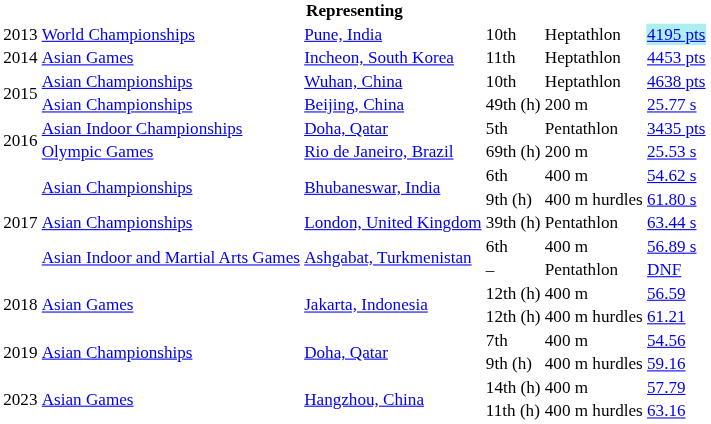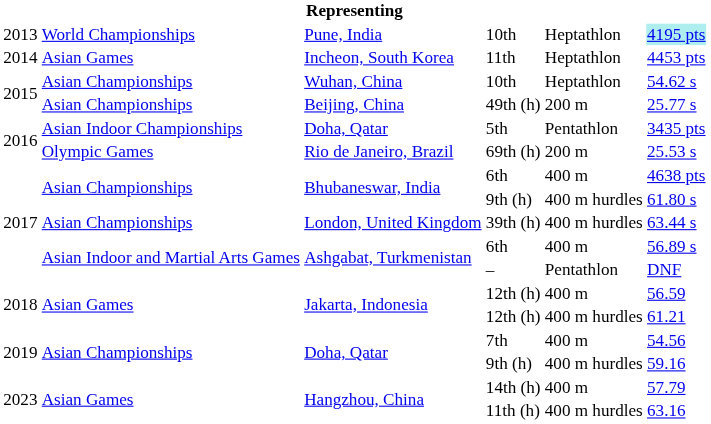 <table>
 <tr>
 <th colspan="6">Representing </th>
 </tr>
 <tr>
 <td>2013</td>
 <td><a href='#'>World Championships</a></td>
 <td><a href='#'>Pune, India</a></td>
 <td>10th</td>
 <td>Heptathlon</td>
 <td style="background: paleturquoise;"><a href='#'>4195 pts</a></td>
 </tr>
 <tr>
 <td>2014</td>
 <td><a href='#'>Asian Games</a></td>
 <td><a href='#'>Incheon, South Korea</a></td>
 <td>11th</td>
 <td>Heptathlon</td>
 <td><a href='#'>4453 pts</a></td>
 </tr>
 <tr>
 <td rowspan=2>2015</td>
 <td><a href='#'>Asian Championships</a></td>
 <td><a href='#'>Wuhan, China</a></td>
 <td>10th</td>
 <td>Heptathlon</td>
-<td><a href='#'>4638 pts</a></td>
+<td><a href='#'>54.62 s</a></td>
 </tr>
 <tr>
 <td><a href='#'>Asian Championships</a></td>
 <td><a href='#'>Beijing, China</a></td>
 <td>49th (h)</td>
 <td>200 m</td>
 <td><a href='#'>25.77 s</a></td>
 </tr>
 <tr>
 <td rowspan=2>2016</td>
 <td><a href='#'>Asian Indoor Championships</a></td>
 <td><a href='#'>Doha, Qatar</a></td>
 <td>5th</td>
 <td>Pentathlon</td>
 <td><a href='#'>3435 pts</a></td>
 </tr>
 <tr>
 <td><a href='#'>Olympic Games</a></td>
 <td><a href='#'>Rio de Janeiro, Brazil</a></td>
 <td>69th (h)</td>
 <td>200 m</td>
 <td><a href='#'>25.53 s</a></td>
 </tr>
 <tr>
 <td rowspan=5>2017</td>
 <td rowspan=2><a href='#'>Asian Championships</a></td>
 <td rowspan=2><a href='#'>Bhubaneswar, India</a></td>
 <td>6th</td>
 <td>400 m</td>
-<td><a href='#'>54.62 s</a></td>
+<td><a href='#'>4638 pts</a></td>
 </tr>
 <tr>
 <td>9th (h)</td>
 <td>400 m hurdles</td>
 <td><a href='#'>61.80 s</a></td>
 </tr>
 <tr>
 <td><a href='#'>Asian Championships</a></td>
 <td><a href='#'>London, United Kingdom</a></td>
 <td>39th (h)</td>
-<td>Pentathlon</td>
+<td>400 m hurdles</td>
 <td><a href='#'>63.44 s</a></td>
 </tr>
 <tr>
 <td rowspan=2><a href='#'>Asian Indoor and Martial Arts Games</a></td>
 <td rowspan=2><a href='#'>Ashgabat, Turkmenistan</a></td>
 <td>6th</td>
 <td>400 m</td>
 <td><a href='#'>56.89 s</a></td>
 </tr>
 <tr>
 <td>–</td>
 <td>Pentathlon</td>
 <td><a href='#'>DNF</a></td>
 </tr>
 <tr>
 <td rowspan=2>2018</td>
 <td rowspan=2><a href='#'>Asian Games</a></td>
 <td rowspan=2><a href='#'>Jakarta, Indonesia</a></td>
 <td>12th (h)</td>
 <td>400 m</td>
 <td><a href='#'>56.59</a></td>
 </tr>
 <tr>
 <td>12th (h)</td>
 <td>400 m hurdles</td>
 <td><a href='#'>61.21</a></td>
 </tr>
 <tr>
 <td rowspan=2>2019</td>
 <td rowspan=2><a href='#'>Asian Championships</a></td>
 <td rowspan=2><a href='#'>Doha, Qatar</a></td>
 <td>7th</td>
 <td>400 m</td>
 <td><a href='#'>54.56</a></td>
 </tr>
 <tr>
 <td>9th (h)</td>
 <td>400 m hurdles</td>
 <td><a href='#'>59.16</a></td>
 </tr>
 <tr>
 <td rowspan=2>2023</td>
 <td rowspan=2><a href='#'>Asian Games</a></td>
 <td rowspan=2><a href='#'>Hangzhou, China</a></td>
 <td>14th (h)</td>
 <td>400 m</td>
 <td><a href='#'>57.79</a></td>
 </tr>
 <tr>
 <td>11th (h)</td>
 <td>400 m hurdles</td>
 <td><a href='#'>63.16</a></td>
 </tr>
 </table>
